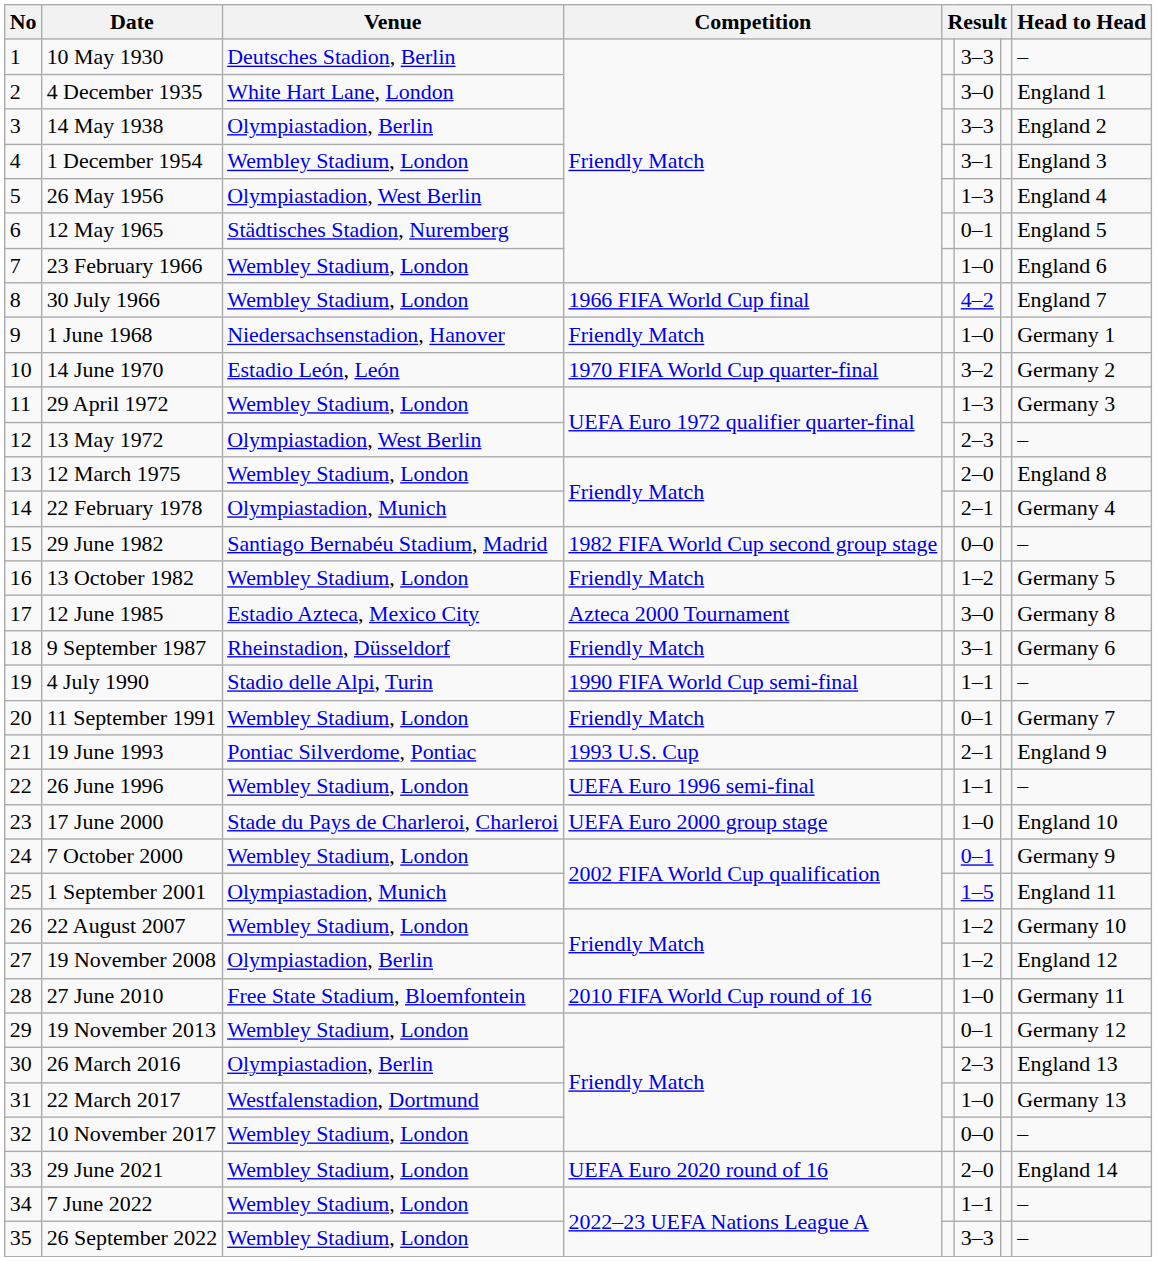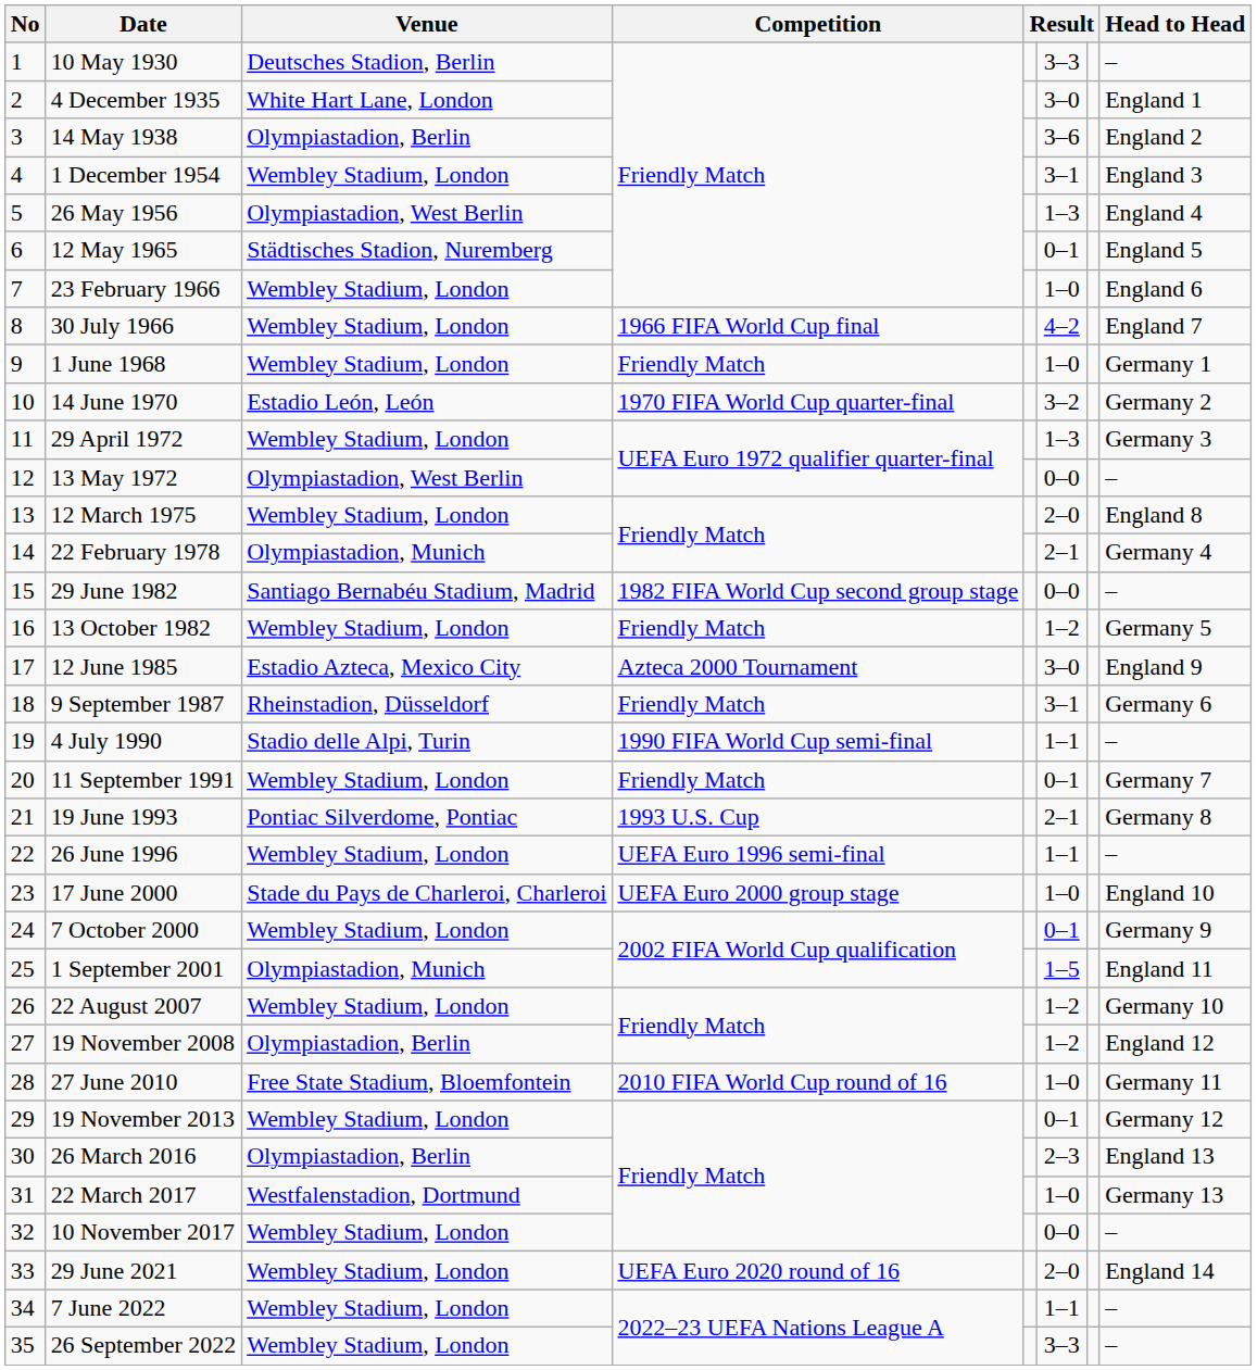 <table class="sortable wikitable">
 <tr>
 <th>No</th>
 <th>Date</th>
 <th>Venue</th>
 <th>Competition</th>
 <th colspan=3>Result</th>
 <th>Head to Head</th>
 </tr>
 <tr>
 <td>1</td>
 <td>10 May 1930</td>
 <td> <a href='#'>Deutsches Stadion</a>, <a href='#'>Berlin</a></td>
 <td rowspan=7><a href='#'>Friendly Match</a></td>
 <td align=right></td>
 <td align=center>3–3</td>
 <td></td>
 <td>–</td>
 </tr>
 <tr>
 <td>2</td>
 <td>4 December 1935</td>
 <td> <a href='#'>White Hart Lane</a>, <a href='#'>London</a></td>
 <td align=right><strong></strong></td>
 <td align=center>3–0</td>
 <td></td>
 <td>England 1</td>
 </tr>
 <tr>
 <td>3</td>
 <td>14 May 1938</td>
 <td> <a href='#'>Olympiastadion</a>, <a href='#'>Berlin</a></td>
 <td align=right></td>
-<td align=center>3–3</td>
+<td align=center>3–6</td>
 <td><strong></strong></td>
 <td>England 2</td>
 </tr>
 <tr>
 <td>4</td>
 <td>1 December 1954</td>
 <td> <a href='#'>Wembley Stadium</a>, <a href='#'>London</a></td>
 <td align=right><strong></strong></td>
 <td align=center>3–1</td>
 <td></td>
 <td>England 3</td>
 </tr>
 <tr>
 <td>5</td>
 <td>26 May 1956</td>
 <td> <a href='#'>Olympiastadion</a>, <a href='#'>West Berlin</a></td>
 <td align=right></td>
 <td align=center>1–3</td>
 <td><strong></strong></td>
 <td>England 4</td>
 </tr>
 <tr>
 <td>6</td>
 <td>12 May 1965</td>
 <td> <a href='#'>Städtisches Stadion</a>, <a href='#'>Nuremberg</a></td>
 <td align=right></td>
 <td align=center>0–1</td>
 <td><strong></strong></td>
 <td>England 5</td>
 </tr>
 <tr>
 <td>7</td>
 <td>23 February 1966</td>
 <td> <a href='#'>Wembley Stadium</a>, <a href='#'>London</a></td>
 <td align=right><strong></strong></td>
 <td align=center>1–0</td>
 <td></td>
 <td>England 6</td>
 </tr>
 <tr>
 <td>8</td>
 <td>30 July 1966</td>
 <td> <a href='#'>Wembley Stadium</a>, <a href='#'>London</a></td>
 <td><a href='#'>1966 FIFA World Cup final</a></td>
 <td align=right><strong></strong></td>
 <td align=center><a href='#'>4–2</a> </td>
 <td></td>
 <td>England 7</td>
 </tr>
 <tr>
 <td>9</td>
 <td>1 June 1968</td>
-<td> <a href='#'>Niedersachsenstadion</a>, <a href='#'>Hanover</a></td>
+<td> <a href='#'>Wembley Stadium</a>, <a href='#'>London</a></td>
 <td><a href='#'>Friendly Match</a></td>
 <td align=right><strong></strong></td>
 <td align=center>1–0</td>
 <td></td>
 <td>Germany 1</td>
 </tr>
 <tr>
 <td>10</td>
 <td>14 June 1970</td>
 <td> <a href='#'>Estadio León</a>, <a href='#'>León</a></td>
 <td><a href='#'>1970 FIFA World Cup quarter-final</a></td>
 <td align=right><strong></strong></td>
 <td align=center>3–2 </td>
 <td></td>
 <td>Germany 2</td>
 </tr>
 <tr>
 <td>11</td>
 <td>29 April 1972</td>
 <td> <a href='#'>Wembley Stadium</a>, <a href='#'>London</a></td>
 <td rowspan=2><a href='#'>UEFA Euro 1972 qualifier quarter-final</a></td>
 <td align=right></td>
 <td align=center>1–3</td>
 <td><strong></strong></td>
 <td>Germany 3</td>
 </tr>
 <tr>
 <td>12</td>
 <td>13 May 1972</td>
 <td> <a href='#'>Olympiastadion</a>, <a href='#'>West Berlin</a></td>
 <td align=right></td>
-<td align=center>2–3</td>
+<td align=center>0–0</td>
 <td></td>
 <td>–</td>
 </tr>
 <tr>
 <td>13</td>
 <td>12 March 1975</td>
 <td> <a href='#'>Wembley Stadium</a>, <a href='#'>London</a></td>
 <td rowspan=2><a href='#'>Friendly Match</a></td>
 <td align=right><strong></strong></td>
 <td align=center>2–0</td>
 <td></td>
 <td>England 8</td>
 </tr>
 <tr>
 <td>14</td>
 <td>22 February 1978</td>
 <td> <a href='#'>Olympiastadion</a>, <a href='#'>Munich</a></td>
 <td align=right><strong></strong></td>
 <td align=center>2–1</td>
 <td></td>
 <td>Germany 4</td>
 </tr>
 <tr>
 <td>15</td>
 <td>29 June 1982</td>
 <td> <a href='#'>Santiago Bernabéu Stadium</a>, <a href='#'>Madrid</a></td>
 <td><a href='#'>1982 FIFA World Cup second group stage</a></td>
 <td align=right></td>
 <td align=center>0–0</td>
 <td></td>
 <td>–</td>
 </tr>
 <tr>
 <td>16</td>
 <td>13 October 1982</td>
 <td> <a href='#'>Wembley Stadium</a>, <a href='#'>London</a></td>
 <td><a href='#'>Friendly Match</a></td>
 <td align=right></td>
 <td align=center>1–2</td>
 <td><strong></strong></td>
 <td>Germany 5</td>
 </tr>
 <tr>
 <td>17</td>
 <td>12 June 1985</td>
 <td> <a href='#'>Estadio Azteca</a>, <a href='#'>Mexico City</a></td>
 <td><a href='#'>Azteca 2000 Tournament</a></td>
 <td align=right><strong></strong></td>
 <td align=center>3–0</td>
 <td></td>
-<td>Germany 8</td>
+<td>England 9</td>
 </tr>
 <tr>
 <td>18</td>
 <td>9 September 1987</td>
 <td> <a href='#'>Rheinstadion</a>, <a href='#'>Düsseldorf</a></td>
 <td><a href='#'>Friendly Match</a></td>
 <td align=right><strong></strong></td>
 <td align=center>3–1</td>
 <td></td>
 <td>Germany 6</td>
 </tr>
 <tr>
 <td>19</td>
 <td>4 July 1990</td>
 <td> <a href='#'>Stadio delle Alpi</a>, <a href='#'>Turin</a></td>
 <td><a href='#'>1990 FIFA World Cup semi-final</a></td>
 <td align=right><strong></strong></td>
 <td align=center>1–1 <br></td>
 <td></td>
 <td>–</td>
 </tr>
 <tr>
 <td>20</td>
 <td>11 September 1991</td>
 <td> <a href='#'>Wembley Stadium</a>, <a href='#'>London</a></td>
 <td><a href='#'>Friendly Match</a></td>
 <td align=right></td>
 <td align=center>0–1</td>
 <td><strong></strong></td>
 <td>Germany 7</td>
 </tr>
 <tr>
 <td>21</td>
 <td>19 June 1993</td>
 <td> <a href='#'>Pontiac Silverdome</a>, <a href='#'>Pontiac</a></td>
 <td><a href='#'>1993 U.S. Cup</a></td>
 <td align=right><strong></strong></td>
 <td align=center>2–1</td>
 <td></td>
-<td>England 9</td>
+<td>Germany 8</td>
 </tr>
 <tr>
 <td>22</td>
 <td>26 June 1996</td>
 <td> <a href='#'>Wembley Stadium</a>, <a href='#'>London</a></td>
 <td><a href='#'>UEFA Euro 1996 semi-final</a></td>
 <td align=right><strong></strong></td>
 <td align=center>1–1 <br></td>
 <td></td>
 <td>–</td>
 </tr>
 <tr>
 <td>23</td>
 <td>17 June 2000</td>
 <td> <a href='#'>Stade du Pays de Charleroi</a>, <a href='#'>Charleroi</a></td>
 <td><a href='#'>UEFA Euro 2000 group stage</a></td>
 <td align=right><strong></strong></td>
 <td align=center>1–0</td>
 <td></td>
 <td>England 10</td>
 </tr>
 <tr>
 <td>24</td>
 <td>7 October 2000</td>
 <td> <a href='#'>Wembley Stadium</a>, <a href='#'>London</a></td>
 <td rowspan=2><a href='#'>2002 FIFA World Cup qualification</a></td>
 <td align=right></td>
 <td align=center><a href='#'>0–1</a></td>
 <td><strong></strong></td>
 <td>Germany 9</td>
 </tr>
 <tr>
 <td>25</td>
 <td>1 September 2001</td>
 <td> <a href='#'>Olympiastadion</a>, <a href='#'>Munich</a></td>
 <td align=right></td>
 <td align=center><a href='#'>1–5</a></td>
 <td><strong></strong></td>
 <td>England 11</td>
 </tr>
 <tr>
 <td>26</td>
 <td>22 August 2007</td>
 <td> <a href='#'>Wembley Stadium</a>, <a href='#'>London</a></td>
 <td rowspan=2><a href='#'>Friendly Match</a></td>
 <td align=right></td>
 <td align=center>1–2</td>
 <td><strong></strong></td>
 <td>Germany 10</td>
 </tr>
 <tr>
 <td>27</td>
 <td>19 November 2008</td>
 <td> <a href='#'>Olympiastadion</a>, <a href='#'>Berlin</a></td>
 <td align=right></td>
 <td align=center>1–2</td>
 <td><strong></strong></td>
 <td>England 12</td>
 </tr>
 <tr>
 <td>28</td>
 <td>27 June 2010</td>
 <td> <a href='#'>Free State Stadium</a>, <a href='#'>Bloemfontein</a></td>
 <td><a href='#'>2010 FIFA World Cup round of 16</a></td>
 <td align=right><strong></strong></td>
 <td align=center>1–0</td>
 <td></td>
 <td>Germany 11</td>
 </tr>
 <tr>
 <td>29</td>
 <td>19 November 2013</td>
 <td> <a href='#'>Wembley Stadium</a>, <a href='#'>London</a></td>
 <td rowspan=4><a href='#'>Friendly Match</a></td>
 <td align=right></td>
 <td align=center>0–1</td>
 <td><strong></strong></td>
 <td>Germany 12</td>
 </tr>
 <tr>
 <td>30</td>
 <td>26 March 2016</td>
 <td> <a href='#'>Olympiastadion</a>, <a href='#'>Berlin</a></td>
 <td align=right></td>
 <td align=center>2–3</td>
 <td><strong></strong></td>
 <td>England 13</td>
 </tr>
 <tr>
 <td>31</td>
 <td>22 March 2017</td>
 <td> <a href='#'>Westfalenstadion</a>, <a href='#'>Dortmund</a></td>
 <td align=right><strong></strong></td>
 <td align=center>1–0</td>
 <td></td>
 <td>Germany 13</td>
 </tr>
 <tr>
 <td>32</td>
 <td>10 November 2017</td>
 <td> <a href='#'>Wembley Stadium</a>, <a href='#'>London</a></td>
 <td align=right></td>
 <td align=center>0–0</td>
 <td></td>
 <td>–</td>
 </tr>
 <tr>
 <td>33</td>
 <td>29 June 2021</td>
 <td> <a href='#'>Wembley Stadium</a>, <a href='#'>London</a></td>
 <td><a href='#'>UEFA Euro 2020 round of 16</a></td>
 <td align=right><strong></strong></td>
 <td align=center>2–0</td>
 <td></td>
 <td>England 14</td>
 </tr>
 <tr>
 <td>34</td>
 <td>7 June 2022</td>
 <td> <a href='#'>Wembley Stadium</a>, <a href='#'>London</a></td>
 <td rowspan=2><a href='#'>2022–23 UEFA Nations League A</a></td>
 <td align=right></td>
 <td align=center>1–1</td>
 <td></td>
 <td>–</td>
 </tr>
 <tr>
 <td>35</td>
 <td>26 September 2022</td>
 <td> <a href='#'>Wembley Stadium</a>, <a href='#'>London</a></td>
 <td align=right></td>
 <td align=center>3–3</td>
 <td></td>
 <td>–</td>
 </tr>
 <tr>
 </tr>
 </table>
